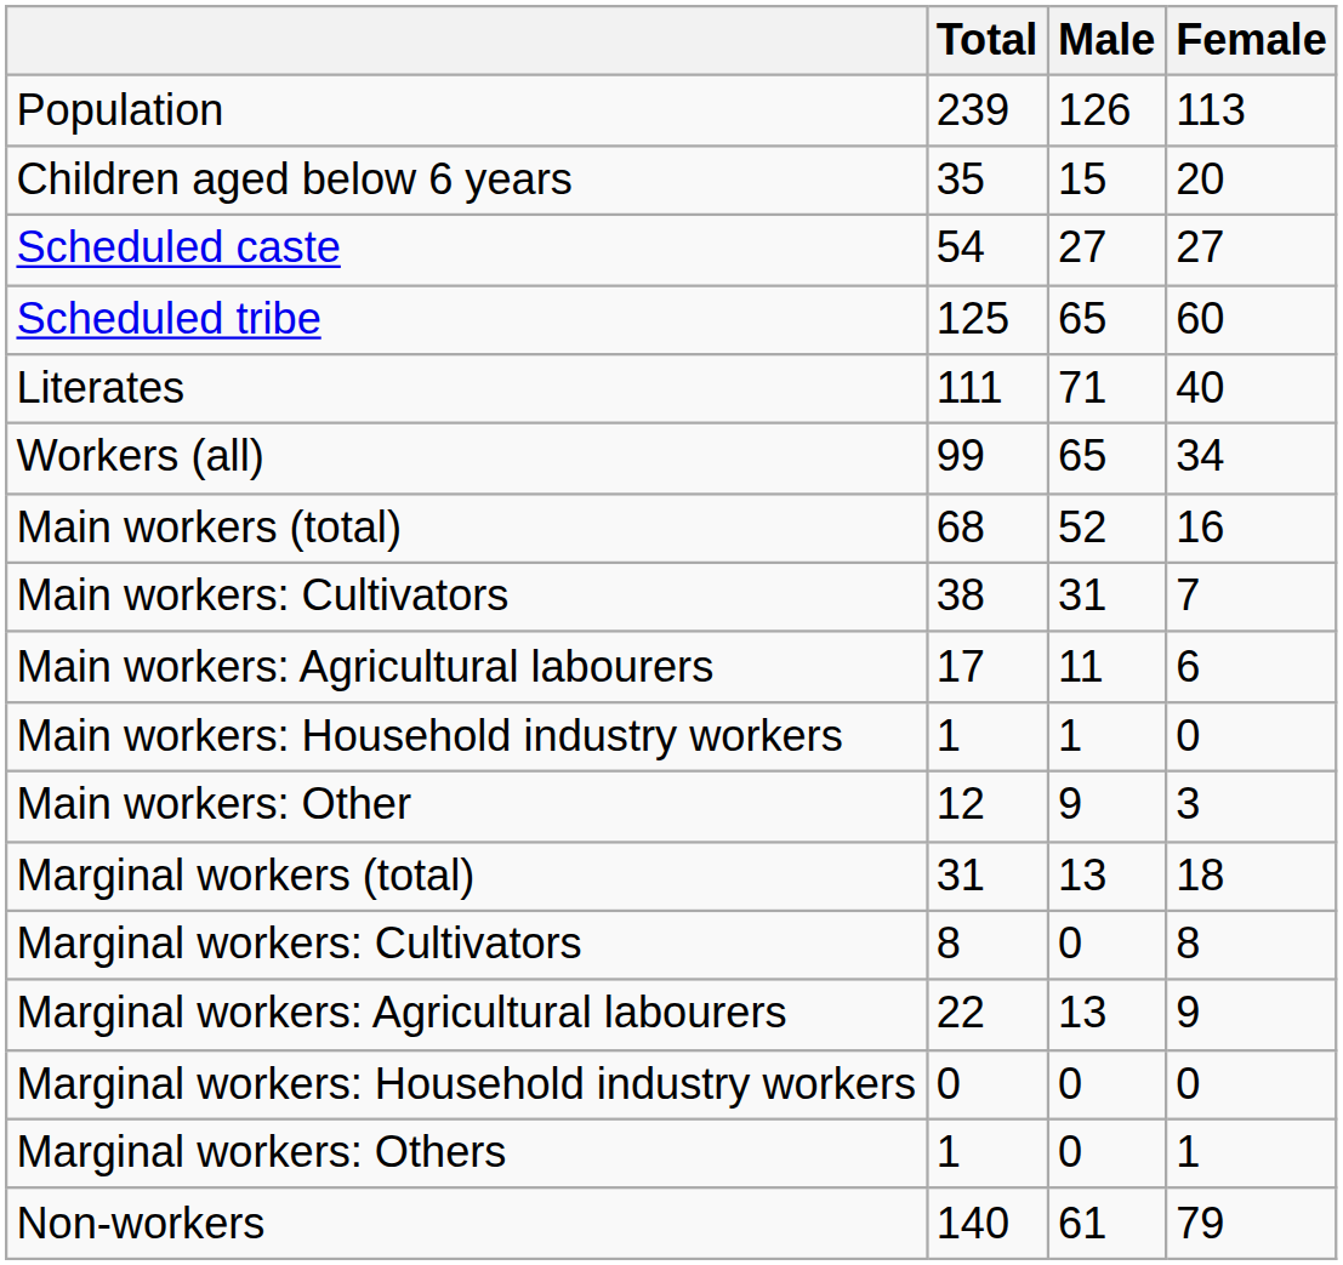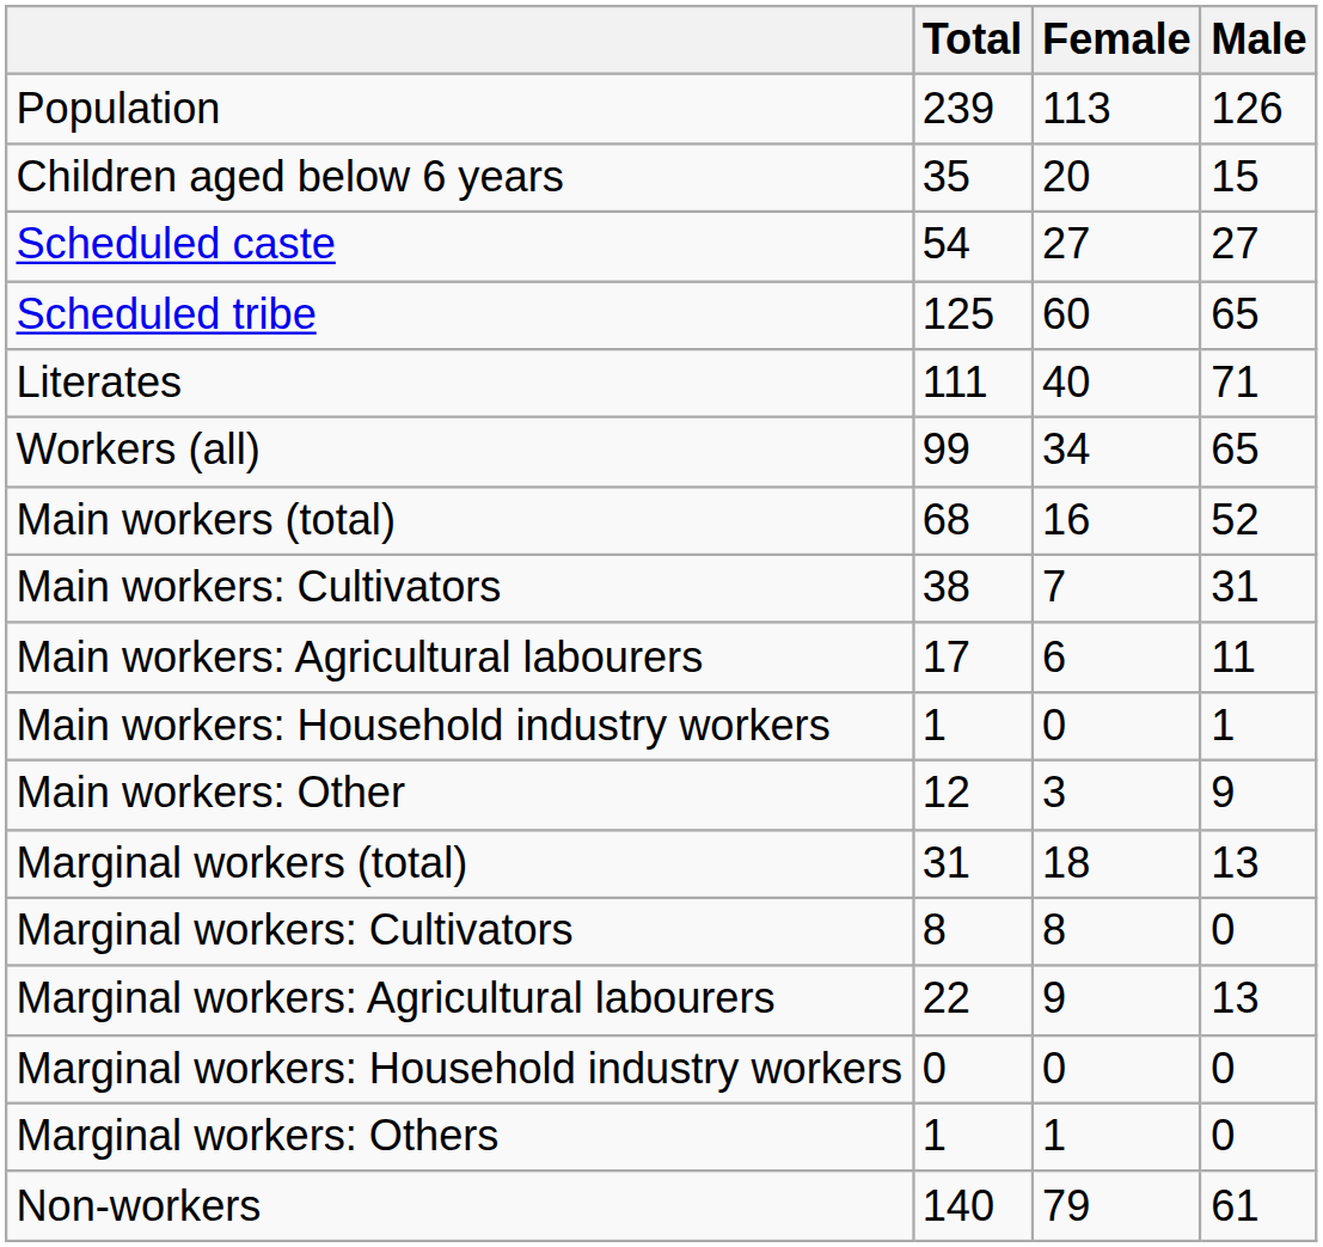 <table class="wikitable sortable">
 <tr>
 <th></th>
 <th>Total</th>
+<th>Female</th>
 <th>Male</th>
-<th>Female</th>
 </tr>
 <tr>
 <td>Population</td>
 <td>239</td>
+<td>113</td>
 <td>126</td>
-<td>113</td>
 </tr>
 <tr>
 <td>Children aged below 6 years</td>
 <td>35</td>
+<td>20</td>
 <td>15</td>
-<td>20</td>
 </tr>
 <tr>
 <td><a href='#'>Scheduled caste</a></td>
 <td>54</td>
 <td>27</td>
 <td>27</td>
 </tr>
 <tr>
 <td><a href='#'>Scheduled tribe</a></td>
 <td>125</td>
+<td>60</td>
 <td>65</td>
-<td>60</td>
 </tr>
 <tr>
 <td>Literates</td>
 <td>111</td>
+<td>40</td>
 <td>71</td>
-<td>40</td>
 </tr>
 <tr>
 <td>Workers (all)</td>
 <td>99</td>
+<td>34</td>
 <td>65</td>
-<td>34</td>
 </tr>
 <tr>
 <td>Main workers (total)</td>
 <td>68</td>
+<td>16</td>
 <td>52</td>
-<td>16</td>
 </tr>
 <tr>
 <td>Main workers: Cultivators</td>
 <td>38</td>
+<td>7</td>
 <td>31</td>
-<td>7</td>
 </tr>
 <tr>
 <td>Main workers: Agricultural labourers</td>
 <td>17</td>
+<td>6</td>
 <td>11</td>
-<td>6</td>
 </tr>
 <tr>
 <td>Main workers: Household industry workers</td>
 <td>1</td>
+<td>0</td>
 <td>1</td>
-<td>0</td>
 </tr>
 <tr>
 <td>Main workers: Other</td>
 <td>12</td>
+<td>3</td>
 <td>9</td>
-<td>3</td>
 </tr>
 <tr>
 <td>Marginal workers (total)</td>
 <td>31</td>
+<td>18</td>
 <td>13</td>
-<td>18</td>
 </tr>
 <tr>
 <td>Marginal workers: Cultivators</td>
 <td>8</td>
+<td>8</td>
 <td>0</td>
-<td>8</td>
 </tr>
 <tr>
 <td>Marginal workers: Agricultural labourers</td>
 <td>22</td>
+<td>9</td>
 <td>13</td>
-<td>9</td>
 </tr>
 <tr>
 <td>Marginal workers: Household industry workers</td>
 <td>0</td>
 <td>0</td>
 <td>0</td>
 </tr>
 <tr>
 <td>Marginal workers: Others</td>
 <td>1</td>
+<td>1</td>
 <td>0</td>
-<td>1</td>
 </tr>
 <tr>
 <td>Non-workers</td>
 <td>140</td>
+<td>79</td>
 <td>61</td>
-<td>79</td>
 </tr>
 </table>
